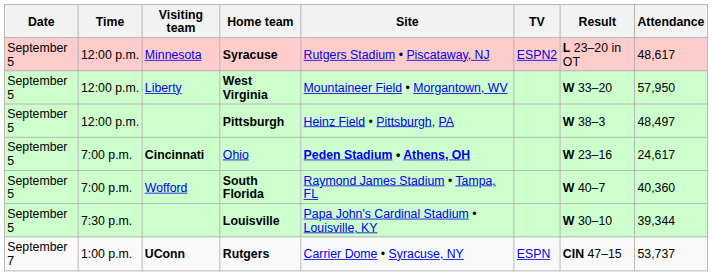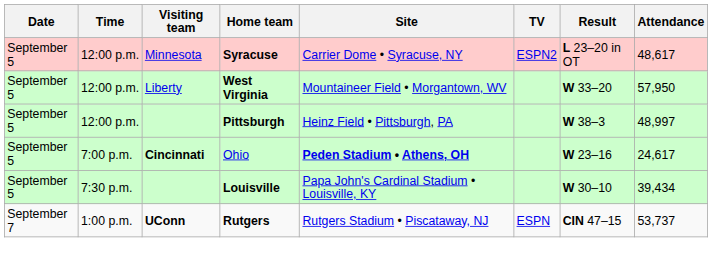 <table class="wikitable" style="font-size:95%;">
 <tr>
 <th>Date</th>
 <th>Time</th>
 <th>Visiting team</th>
 <th>Home team</th>
 <th>Site</th>
 <th>TV</th>
 <th>Result</th>
 <th>Attendance</th>
 </tr>
 <tr bgcolor=ffcccc>
 <td>September 5</td>
 <td>12:00 p.m.</td>
 <td><a href='#'>Minnesota</a></td>
 <td><strong>Syracuse</strong></td>
-<td><a href='#'>Rutgers Stadium</a> • <a href='#'>Piscataway, NJ</a></td>
+<td><a href='#'>Carrier Dome</a> • <a href='#'>Syracuse, NY</a></td>
 <td><a href='#'>ESPN2</a></td>
 <td><strong>L</strong> 23–20 in OT</td>
 <td>48,617</td>
 </tr>
 <tr bgcolor=#ccffcc>
 <td>September 5</td>
 <td>12:00 p.m.</td>
 <td><a href='#'>Liberty</a></td>
 <td><strong>West Virginia</strong></td>
 <td><a href='#'>Mountaineer Field</a> • <a href='#'>Morgantown, WV</a></td>
 <td></td>
 <td><strong>W</strong> 33–20</td>
 <td>57,950</td>
 </tr>
 <tr bgcolor=#ccffcc>
 <td>September 5</td>
 <td>12:00 p.m.</td>
 <td></td>
 <td><strong>Pittsburgh</strong></td>
 <td><a href='#'>Heinz Field</a> • <a href='#'>Pittsburgh</a>, <a href='#'>PA</a></td>
 <td></td>
 <td><strong>W</strong> 38–3</td>
-<td>48,497</td>
+<td>48,997</td>
 </tr>
 <tr bgcolor=#ccffcc>
 <td>September 5</td>
 <td>7:00 p.m.</td>
 <td><strong>Cincinnati</strong></td>
 <td><a href='#'>Ohio</a></td>
 <td><strong><a href='#'>Peden Stadium</a> • <a href='#'>Athens, OH</a></strong></td>
 <td></td>
 <td><strong>W</strong> 23–16</td>
 <td>24,617</td>
 </tr>
 <tr bgcolor=#ccffcc>
 <td>September 5</td>
-<td>7:00 p.m.</td>
-<td><a href='#'>Wofford</a></td>
-<td><strong>South Florida</strong></td>
-<td><a href='#'>Raymond James Stadium</a> • <a href='#'>Tampa, FL</a></td>
-<td></td>
-<td><strong>W</strong> 40–7</td>
-<td>40,360</td>
-</tr>
-<tr bgcolor=#ccffcc>
-<td>September 5</td>
 <td>7:30 p.m.</td>
 <td></td>
 <td><strong>Louisville</strong></td>
 <td><a href='#'>Papa John's Cardinal Stadium</a> • <a href='#'>Louisville, KY</a></td>
 <td></td>
 <td><strong>W</strong> 30–10</td>
-<td>39,344</td>
+<td>39,434</td>
 </tr>
 <tr bgcolor=>
 <td>September 7</td>
 <td>1:00 p.m.</td>
 <td><strong>UConn</strong></td>
 <td><strong>Rutgers</strong></td>
-<td><a href='#'>Carrier Dome</a> • <a href='#'>Syracuse, NY</a></td>
+<td><a href='#'>Rutgers Stadium</a> • <a href='#'>Piscataway, NJ</a></td>
 <td><a href='#'>ESPN</a></td>
 <td><strong>CIN</strong> 47–15</td>
 <td>53,737</td>
 </tr>
 </table>
